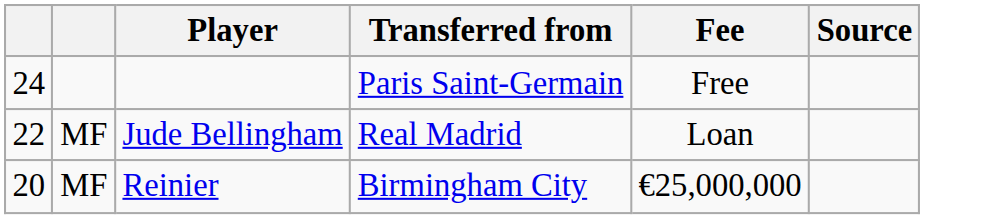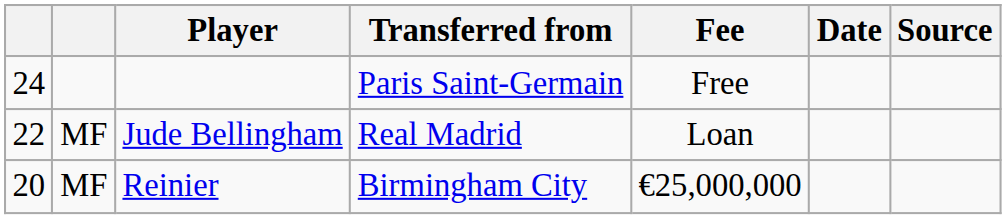 <table class="wikitable plainrowheaders sortable">
 <tr>
 <th></th>
 <th></th>
 <th scope=col>Player</th>
 <th>Transferred from</th>
 <th !scope=col; style="width: 65px;">Fee</th>
+<th scope=col>Date</th>
 <th scope=col>Source</th>
 </tr>
 <tr>
 <td align=center>24</td>
 <td align=center></td>
 <td></td>
 <td> <a href='#'>Paris Saint-Germain</a></td>
 <td align=center>Free</td>
 <td align=center></td>
+<td align=center></td>
 </tr>
 <tr>
 <td align=center>22</td>
 <td align=center>MF</td>
 <td> <a href='#'>Jude Bellingham</a></td>
 <td> <a href='#'>Real Madrid</a></td>
 <td align=center>Loan</td>
+<td align=center></td>
 <td align=center></td>
 </tr>
 <tr>
 <td align=center>20</td>
 <td align=center>MF</td>
 <td> <a href='#'>Reinier</a></td>
 <td> <a href='#'>Birmingham City</a></td>
 <td align=center>€25,000,000</td>
 <td align=center></td>
+<td align=center></td>
 </tr>
 </table>
